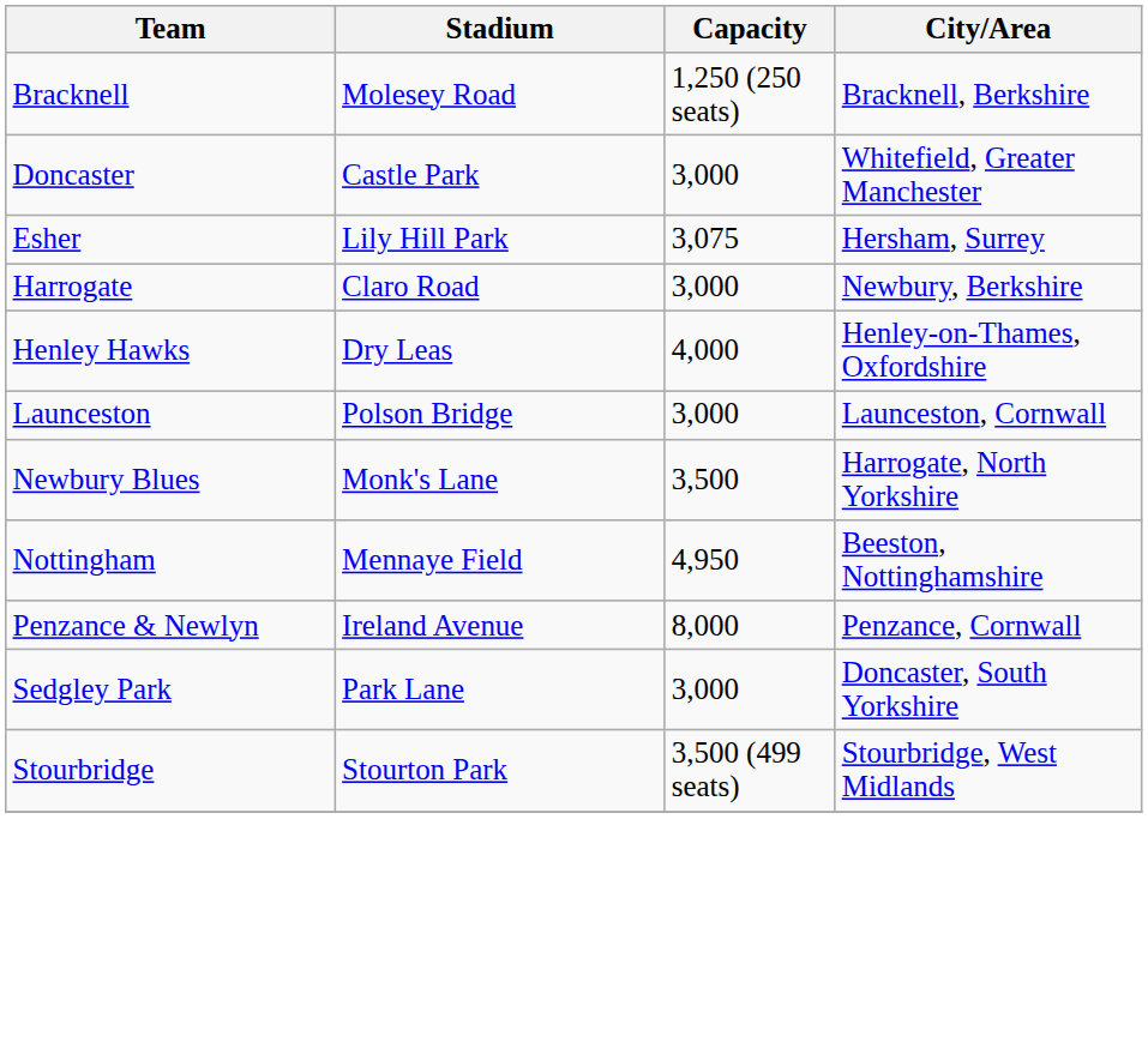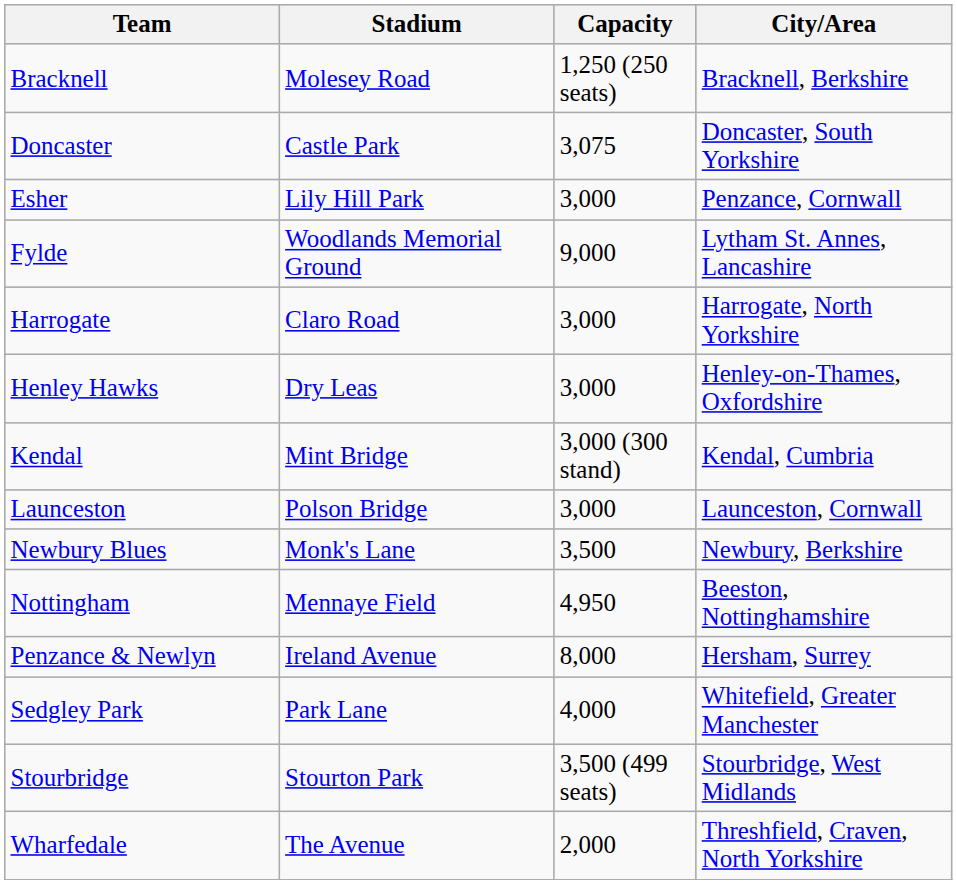 <table class="wikitable sortable">
 <tr>
 <th width=29%>Team</th>
 <th width=29%>Stadium</th>
 <th width=15%>Capacity</th>
 <th width=30%>City/Area</th>
 </tr>
 <tr>
 <td><a href='#'>Bracknell</a></td>
 <td><a href='#'>Molesey Road</a></td>
 <td>1,250 (250 seats)</td>
 <td><a href='#'>Bracknell</a>, <a href='#'>Berkshire</a></td>
 </tr>
 <tr>
 <td><a href='#'>Doncaster</a></td>
 <td><a href='#'>Castle Park</a></td>
-<td>3,000</td>
-<td><a href='#'>Whitefield</a>, <a href='#'>Greater Manchester</a></td>
+<td>3,075</td>
+<td><a href='#'>Doncaster</a>, <a href='#'>South Yorkshire</a></td>
 </tr>
 <tr>
 <td><a href='#'>Esher</a></td>
 <td><a href='#'>Lily Hill Park</a></td>
-<td>3,075</td>
-<td><a href='#'>Hersham</a>, <a href='#'>Surrey</a></td>
+<td>3,000</td>
+<td><a href='#'>Penzance</a>, <a href='#'>Cornwall</a></td>
+</tr>
+<tr>
+<td><a href='#'>Fylde</a></td>
+<td><a href='#'>Woodlands Memorial Ground</a></td>
+<td>9,000</td>
+<td><a href='#'>Lytham St. Annes</a>, <a href='#'>Lancashire</a></td>
 </tr>
 <tr>
 <td><a href='#'>Harrogate</a></td>
 <td><a href='#'>Claro Road</a></td>
 <td>3,000</td>
-<td><a href='#'>Newbury</a>, <a href='#'>Berkshire</a></td>
+<td><a href='#'>Harrogate</a>, <a href='#'>North Yorkshire</a></td>
 </tr>
 <tr>
 <td><a href='#'>Henley Hawks</a></td>
 <td><a href='#'>Dry Leas</a></td>
-<td>4,000</td>
+<td>3,000</td>
 <td><a href='#'>Henley-on-Thames</a>, <a href='#'>Oxfordshire</a></td>
+</tr>
+<tr>
+<td><a href='#'>Kendal</a></td>
+<td><a href='#'>Mint Bridge</a></td>
+<td>3,000 (300 stand)</td>
+<td><a href='#'>Kendal</a>, <a href='#'>Cumbria</a></td>
 </tr>
 <tr>
 <td><a href='#'>Launceston</a></td>
 <td><a href='#'>Polson Bridge</a></td>
 <td>3,000</td>
 <td><a href='#'>Launceston</a>, <a href='#'>Cornwall</a></td>
 </tr>
 <tr>
 <td><a href='#'>Newbury Blues</a></td>
 <td><a href='#'>Monk's Lane</a></td>
 <td>3,500</td>
-<td><a href='#'>Harrogate</a>, <a href='#'>North Yorkshire</a></td>
+<td><a href='#'>Newbury</a>, <a href='#'>Berkshire</a></td>
 </tr>
 <tr>
 <td><a href='#'>Nottingham</a></td>
 <td><a href='#'>Mennaye Field</a></td>
 <td>4,950</td>
 <td><a href='#'>Beeston</a>, <a href='#'>Nottinghamshire</a></td>
 </tr>
 <tr>
 <td><a href='#'>Penzance & Newlyn</a></td>
 <td><a href='#'>Ireland Avenue</a></td>
 <td>8,000</td>
-<td><a href='#'>Penzance</a>, <a href='#'>Cornwall</a></td>
+<td><a href='#'>Hersham</a>, <a href='#'>Surrey</a></td>
 </tr>
 <tr>
 <td><a href='#'>Sedgley Park</a></td>
 <td><a href='#'>Park Lane</a></td>
-<td>3,000</td>
-<td><a href='#'>Doncaster</a>, <a href='#'>South Yorkshire</a></td>
+<td>4,000</td>
+<td><a href='#'>Whitefield</a>, <a href='#'>Greater Manchester</a></td>
 </tr>
 <tr>
 <td><a href='#'>Stourbridge</a></td>
 <td><a href='#'>Stourton Park</a></td>
 <td>3,500 (499 seats)</td>
 <td><a href='#'>Stourbridge</a>, <a href='#'>West Midlands</a></td>
 </tr>
 <tr>
+<td><a href='#'>Wharfedale</a></td>
+<td><a href='#'>The Avenue</a></td>
+<td>2,000</td>
+<td><a href='#'>Threshfield</a>, <a href='#'>Craven</a>, <a href='#'>North Yorkshire</a></td>
+</tr>
+<tr>
 </tr>
 </table>
